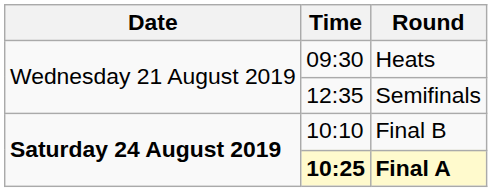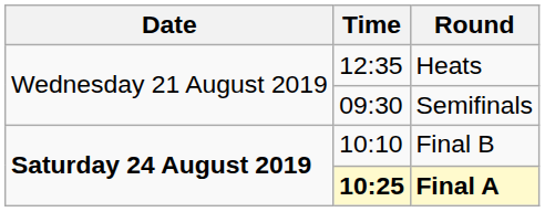 <table class="wikitable">
 <tr>
 <th>Date</th>
 <th>Time</th>
 <th>Round</th>
 </tr>
 <tr>
 <td rowspan=2>Wednesday 21 August 2019</td>
-<td>09:30</td>
+<td>12:35</td>
 <td>Heats</td>
 </tr>
 <tr>
-<td>12:35</td>
+<td>09:30</td>
 <td>Semifinals</td>
 </tr>
 <tr>
 <td rowspan=2><strong>Saturday 24 August 2019</strong></td>
 <td>10:10</td>
 <td>Final B</td>
 </tr>
 <tr>
 <td style=background:lemonchiffon><strong>10:25</strong></td>
 <td style=background:lemonchiffon><strong>Final A</strong></td>
 </tr>
 </table>
